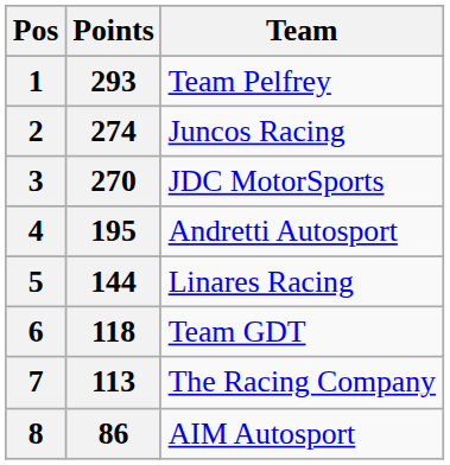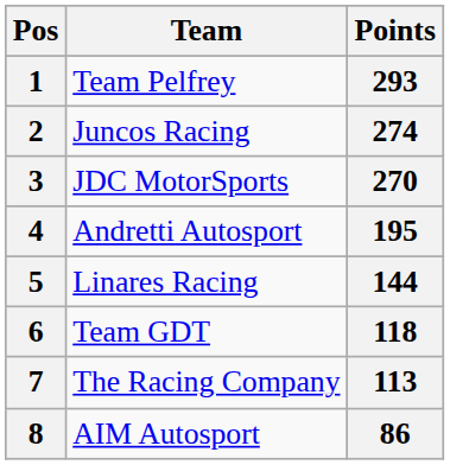 <table class="wikitable" style="font-size: 95%;">
 <tr>
 <th>Pos</th>
+<th>Team</th>
 <th>Points</th>
-<th>Team</th>
 </tr>
 <tr>
 <th>1</th>
+<td> <a href='#'>Team Pelfrey</a></td>
 <th>293</th>
-<td> <a href='#'>Team Pelfrey</a></td>
 </tr>
 <tr>
 <th>2</th>
+<td> <a href='#'>Juncos Racing</a></td>
 <th>274</th>
-<td> <a href='#'>Juncos Racing</a></td>
 </tr>
 <tr>
 <th>3</th>
+<td> <a href='#'>JDC MotorSports</a></td>
 <th>270</th>
-<td> <a href='#'>JDC MotorSports</a></td>
 </tr>
 <tr>
 <th>4</th>
+<td> <a href='#'>Andretti Autosport</a></td>
 <th>195</th>
-<td> <a href='#'>Andretti Autosport</a></td>
 </tr>
 <tr>
 <th>5</th>
+<td> <a href='#'>Linares Racing</a></td>
 <th>144</th>
-<td> <a href='#'>Linares Racing</a></td>
 </tr>
 <tr>
 <th>6</th>
+<td> <a href='#'>Team GDT</a></td>
 <th>118</th>
-<td> <a href='#'>Team GDT</a></td>
 </tr>
 <tr>
 <th>7</th>
+<td> <a href='#'>The Racing Company</a></td>
 <th>113</th>
-<td> <a href='#'>The Racing Company</a></td>
 </tr>
 <tr>
 <th>8</th>
+<td> <a href='#'>AIM Autosport</a></td>
 <th>86</th>
-<td> <a href='#'>AIM Autosport</a></td>
 </tr>
 </table>
